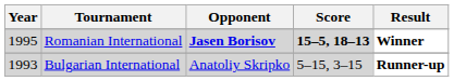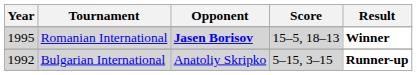 <table class="sortable wikitable" style="font-size: 90%;">
 <tr>
 <th>Year</th>
 <th>Tournament</th>
 <th>Opponent</th>
 <th>Score</th>
 <th>Result</th>
 </tr>
 <tr>
 </tr>
 <tr style="background:#D5D5D5">
 <td align="center">1995</td>
 <td align="left"><a href='#'>Romanian International</a></td>
 <td align="left"><strong> <a href='#'>Jasen Borisov</a></strong></td>
-<td align="left"><strong>15–5, 18–13</strong></td>
+<td align="left">15–5, 18–13</td>
 <td style="text-align:left; background:white"> <strong>Winner</strong></td>
 </tr>
 <tr>
 </tr>
 <tr style="background:#D5D5D5">
-<td align="center">1993</td>
+<td align="center">1992</td>
 <td align="left"><a href='#'>Bulgarian International</a></td>
 <td align="left"> <a href='#'>Anatoliy Skripko</a></td>
 <td align="left">5–15, 3–15</td>
 <td style="text-align:left; background:white"> <strong>Runner-up</strong></td>
 </tr>
 </table>
